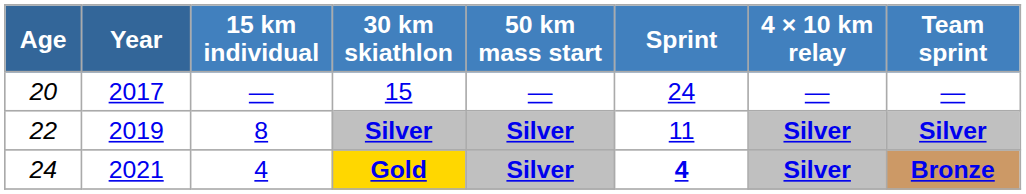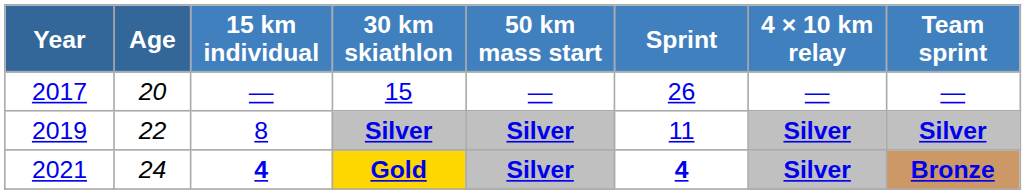 <table class="wikitable" style="font-size:95%; text-align:center; border:grey solid 1px; border-collapse:collapse; background:#ffffff;">
 <tr>
+<th style="background-color:#369; color:white; width:60px;"> Year </th>
 <th style="background-color:#369; color:white; width:40px;"> Age </th>
-<th style="background-color:#369; color:white; width:60px;"> Year </th>
 <th style="background-color:#4180be; color:white; width:75px;"> 15 km <br> individual </th>
 <th style="background-color:#4180be; color:white; width:75px;"> 30 km <br> skiathlon </th>
 <th style="background-color:#4180be; color:white; width:75px;"> 50 km <br> mass start </th>
 <th style="background-color:#4180be; color:white; width:75px;"> Sprint </th>
 <th style="background-color:#4180be; color:white; width:75px;"> 4 × 10 km <br> relay </th>
 <th style="background-color:#4180be; color:white; width:75px;"> Team <br> sprint </th>
 </tr>
 <tr>
+<td><a href='#'>2017</a></td>
 <td><em>20</em></td>
-<td><a href='#'>2017</a></td>
 <td><a href='#'>—</a></td>
 <td><a href='#'>15</a></td>
 <td><a href='#'>—</a></td>
-<td><a href='#'>24</a></td>
+<td><a href='#'>26</a></td>
 <td><a href='#'>—</a></td>
 <td><a href='#'>—</a></td>
 </tr>
 <tr>
+<td><a href='#'>2019</a></td>
 <td><em>22</em></td>
-<td><a href='#'>2019</a></td>
 <td><a href='#'>8</a></td>
 <td style="background:silver;"><a href='#'><strong>Silver</strong></a></td>
 <td style="background:silver;"><a href='#'><strong>Silver</strong></a></td>
 <td><a href='#'>11</a></td>
 <td style="background:silver;"><a href='#'><strong>Silver</strong></a></td>
 <td style="background:silver;"><a href='#'><strong>Silver</strong></a></td>
 </tr>
 <tr>
+<td><a href='#'>2021</a></td>
 <td><em>24</em></td>
-<td><a href='#'>2021</a></td>
-<td><a href='#'>4</a></td>
+<td><strong><a href='#'>4</a></strong></td>
 <td style="background:gold;"><a href='#'><strong>Gold</strong></a></td>
 <td style="background:silver;"><a href='#'><strong>Silver</strong></a></td>
 <td><strong><a href='#'>4</a></strong></td>
 <td style="background:silver;"><a href='#'><strong>Silver</strong></a></td>
 <td style="background:#c96;"><a href='#'><strong>Bronze</strong></a></td>
 </tr>
 </table>
